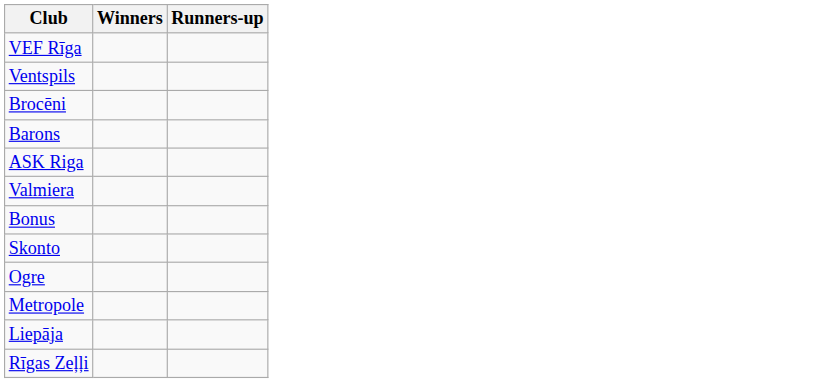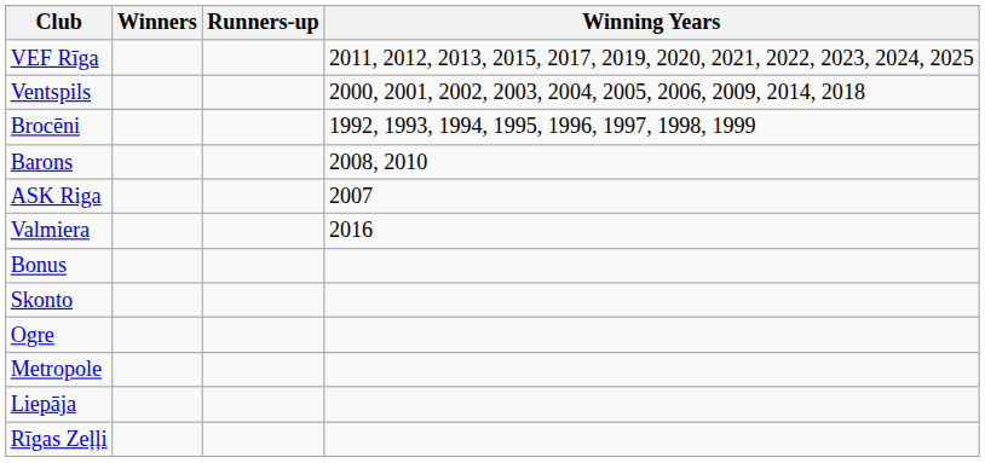 <table class="wikitable">
 <tr>
 <th>Club</th>
 <th>Winners</th>
 <th>Runners-up</th>
+<th>Winning Years</th>
 </tr>
 <tr>
 <td><a href='#'>VEF Rīga</a></td>
 <td></td>
 <td></td>
+<td>2011, 2012, 2013, 2015, 2017, 2019, 2020, 2021, 2022, 2023, 2024, 2025</td>
 </tr>
 <tr>
 <td><a href='#'>Ventspils</a></td>
 <td></td>
 <td></td>
+<td>2000, 2001, 2002, 2003, 2004, 2005, 2006, 2009, 2014, 2018</td>
 </tr>
 <tr>
 <td><a href='#'>Brocēni</a></td>
 <td></td>
 <td></td>
+<td>1992, 1993, 1994, 1995, 1996, 1997, 1998, 1999</td>
 </tr>
 <tr>
 <td><a href='#'>Barons</a></td>
 <td></td>
 <td></td>
+<td>2008, 2010</td>
 </tr>
 <tr>
 <td><a href='#'>ASK Riga</a></td>
 <td></td>
 <td></td>
+<td>2007</td>
 </tr>
 <tr>
 <td><a href='#'>Valmiera</a></td>
 <td></td>
 <td></td>
+<td>2016</td>
 </tr>
 <tr>
 <td><a href='#'>Bonus</a></td>
+<td></td>
 <td></td>
 <td></td>
 </tr>
 <tr>
 <td><a href='#'>Skonto</a></td>
 <td></td>
 <td></td>
+<td></td>
 </tr>
 <tr>
 <td><a href='#'>Ogre</a></td>
+<td></td>
 <td></td>
 <td></td>
 </tr>
 <tr>
 <td><a href='#'>Metropole</a></td>
 <td></td>
 <td></td>
+<td></td>
 </tr>
 <tr>
 <td><a href='#'>Liepāja</a></td>
+<td></td>
 <td></td>
 <td></td>
 </tr>
 <tr>
 <td><a href='#'>Rīgas Zeļļi</a></td>
 <td></td>
 <td></td>
+<td></td>
 </tr>
 </table>
